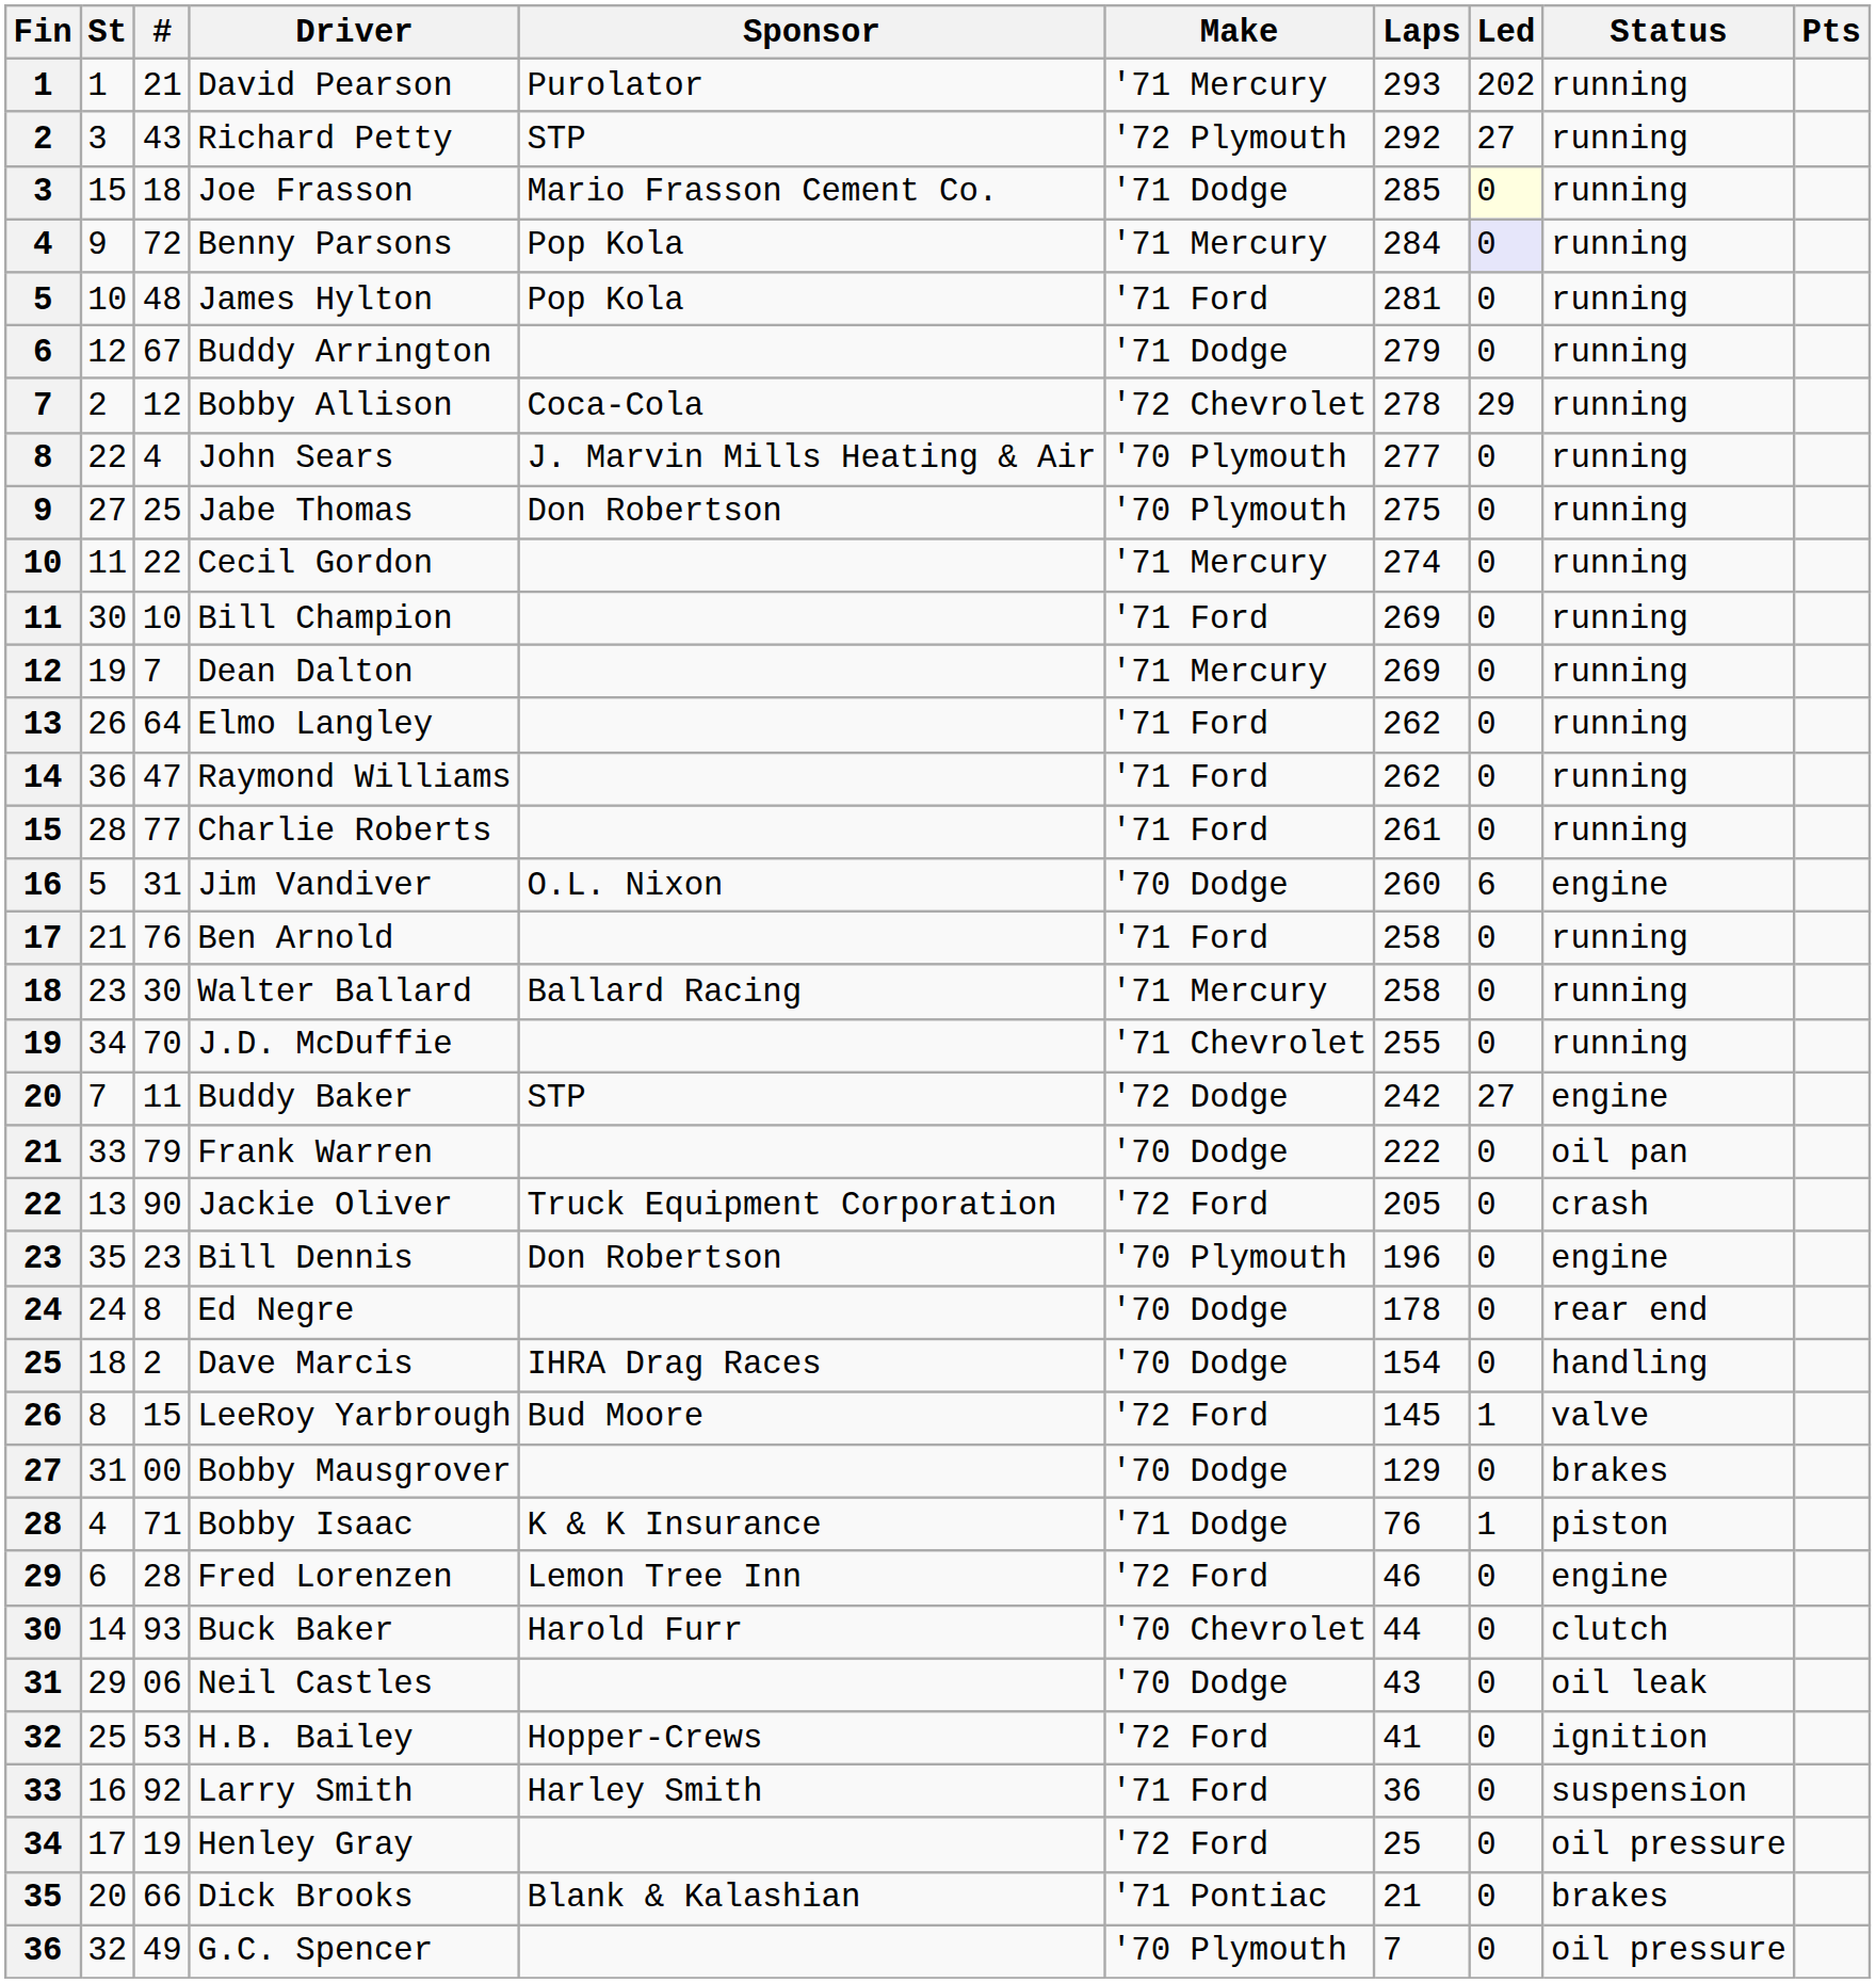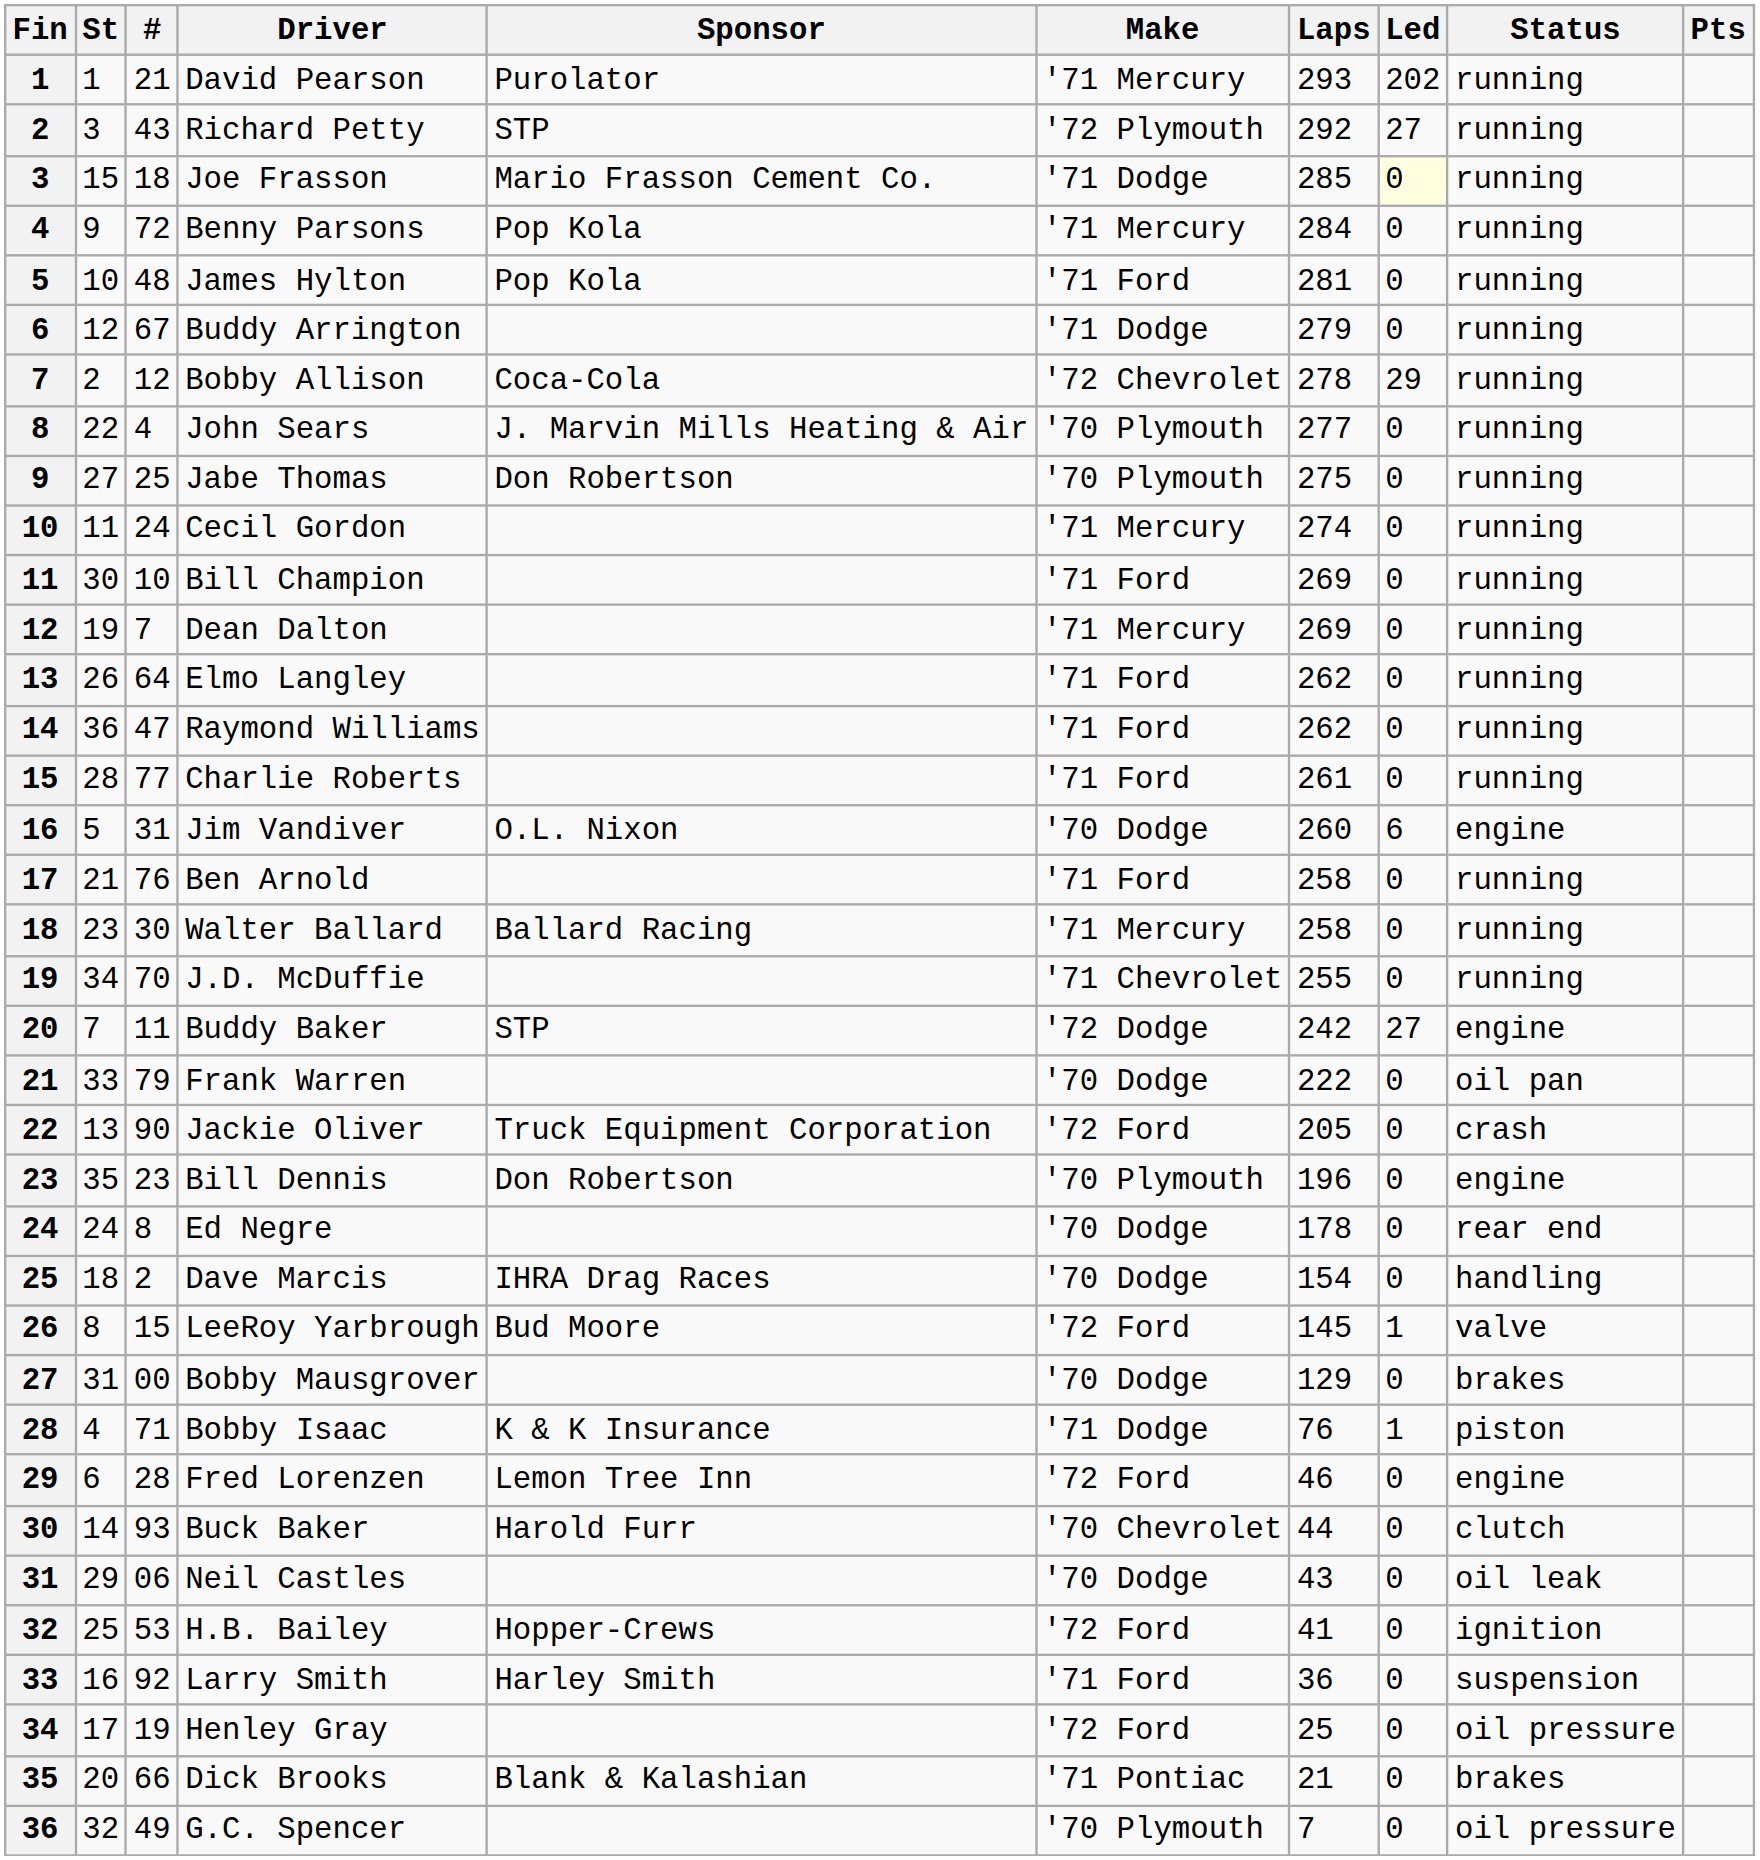 <table class="wikitable sortable">
 <tr>
 <th>Fin</th>
 <th>St</th>
 <th>#</th>
 <th>Driver</th>
 <th>Sponsor</th>
 <th>Make</th>
 <th>Laps</th>
 <th>Led</th>
 <th>Status</th>
 <th>Pts</th>
 </tr>
 <tr>
 <th>1</th>
 <td>1</td>
 <td>21</td>
 <td>David Pearson</td>
 <td>Purolator</td>
 <td>'71 Mercury</td>
 <td>293</td>
 <td>202</td>
 <td>running</td>
 <td></td>
 </tr>
 <tr>
 <th>2</th>
 <td>3</td>
 <td>43</td>
 <td>Richard Petty</td>
 <td>STP</td>
 <td>'72 Plymouth</td>
 <td>292</td>
 <td>27</td>
 <td>running</td>
 <td></td>
 </tr>
 <tr>
 <th>3</th>
 <td>15</td>
 <td>18</td>
 <td>Joe Frasson</td>
 <td>Mario Frasson Cement Co.</td>
 <td>'71 Dodge</td>
 <td>285</td>
 <td style="background: lightyellow;">0</td>
 <td>running</td>
 <td></td>
 </tr>
 <tr>
 <th>4</th>
 <td>9</td>
 <td>72</td>
 <td>Benny Parsons</td>
 <td>Pop Kola</td>
 <td>'71 Mercury</td>
 <td>284</td>
-<td style="background: lavender;">0</td>
+<td>0</td>
 <td>running</td>
 <td></td>
 </tr>
 <tr>
 <th>5</th>
 <td>10</td>
 <td>48</td>
 <td>James Hylton</td>
 <td>Pop Kola</td>
 <td>'71 Ford</td>
 <td>281</td>
 <td>0</td>
 <td>running</td>
 <td></td>
 </tr>
 <tr>
 <th>6</th>
 <td>12</td>
 <td>67</td>
 <td>Buddy Arrington</td>
 <td></td>
 <td>'71 Dodge</td>
 <td>279</td>
 <td>0</td>
 <td>running</td>
 <td></td>
 </tr>
 <tr>
 <th>7</th>
 <td>2</td>
 <td>12</td>
 <td>Bobby Allison</td>
 <td>Coca-Cola</td>
 <td>'72 Chevrolet</td>
 <td>278</td>
 <td>29</td>
 <td>running</td>
 <td></td>
 </tr>
 <tr>
 <th>8</th>
 <td>22</td>
 <td>4</td>
 <td>John Sears</td>
 <td>J. Marvin Mills Heating & Air</td>
 <td>'70 Plymouth</td>
 <td>277</td>
 <td>0</td>
 <td>running</td>
 <td></td>
 </tr>
 <tr>
 <th>9</th>
 <td>27</td>
 <td>25</td>
 <td>Jabe Thomas</td>
 <td>Don Robertson</td>
 <td>'70 Plymouth</td>
 <td>275</td>
 <td>0</td>
 <td>running</td>
 <td></td>
 </tr>
 <tr>
 <th>10</th>
 <td>11</td>
-<td>22</td>
+<td>24</td>
 <td>Cecil Gordon</td>
 <td></td>
 <td>'71 Mercury</td>
 <td>274</td>
 <td>0</td>
 <td>running</td>
 <td></td>
 </tr>
 <tr>
 <th>11</th>
 <td>30</td>
 <td>10</td>
 <td>Bill Champion</td>
 <td></td>
 <td>'71 Ford</td>
 <td>269</td>
 <td>0</td>
 <td>running</td>
 <td></td>
 </tr>
 <tr>
 <th>12</th>
 <td>19</td>
 <td>7</td>
 <td>Dean Dalton</td>
 <td></td>
 <td>'71 Mercury</td>
 <td>269</td>
 <td>0</td>
 <td>running</td>
 <td></td>
 </tr>
 <tr>
 <th>13</th>
 <td>26</td>
 <td>64</td>
 <td>Elmo Langley</td>
 <td></td>
 <td>'71 Ford</td>
 <td>262</td>
 <td>0</td>
 <td>running</td>
 <td></td>
 </tr>
 <tr>
 <th>14</th>
 <td>36</td>
 <td>47</td>
 <td>Raymond Williams</td>
 <td></td>
 <td>'71 Ford</td>
 <td>262</td>
 <td>0</td>
 <td>running</td>
 <td></td>
 </tr>
 <tr>
 <th>15</th>
 <td>28</td>
 <td>77</td>
 <td>Charlie Roberts</td>
 <td></td>
 <td>'71 Ford</td>
 <td>261</td>
 <td>0</td>
 <td>running</td>
 <td></td>
 </tr>
 <tr>
 <th>16</th>
 <td>5</td>
 <td>31</td>
 <td>Jim Vandiver</td>
 <td>O.L. Nixon</td>
 <td>'70 Dodge</td>
 <td>260</td>
 <td>6</td>
 <td>engine</td>
 <td></td>
 </tr>
 <tr>
 <th>17</th>
 <td>21</td>
 <td>76</td>
 <td>Ben Arnold</td>
 <td></td>
 <td>'71 Ford</td>
 <td>258</td>
 <td>0</td>
 <td>running</td>
 <td></td>
 </tr>
 <tr>
 <th>18</th>
 <td>23</td>
 <td>30</td>
 <td>Walter Ballard</td>
 <td>Ballard Racing</td>
 <td>'71 Mercury</td>
 <td>258</td>
 <td>0</td>
 <td>running</td>
 <td></td>
 </tr>
 <tr>
 <th>19</th>
 <td>34</td>
 <td>70</td>
 <td>J.D. McDuffie</td>
 <td></td>
 <td>'71 Chevrolet</td>
 <td>255</td>
 <td>0</td>
 <td>running</td>
 <td></td>
 </tr>
 <tr>
 <th>20</th>
 <td>7</td>
 <td>11</td>
 <td>Buddy Baker</td>
 <td>STP</td>
 <td>'72 Dodge</td>
 <td>242</td>
 <td>27</td>
 <td>engine</td>
 <td></td>
 </tr>
 <tr>
 <th>21</th>
 <td>33</td>
 <td>79</td>
 <td>Frank Warren</td>
 <td></td>
 <td>'70 Dodge</td>
 <td>222</td>
 <td>0</td>
 <td>oil pan</td>
 <td></td>
 </tr>
 <tr>
 <th>22</th>
 <td>13</td>
 <td>90</td>
 <td>Jackie Oliver</td>
 <td>Truck Equipment Corporation</td>
 <td>'72 Ford</td>
 <td>205</td>
 <td>0</td>
 <td>crash</td>
 <td></td>
 </tr>
 <tr>
 <th>23</th>
 <td>35</td>
 <td>23</td>
 <td>Bill Dennis</td>
 <td>Don Robertson</td>
 <td>'70 Plymouth</td>
 <td>196</td>
 <td>0</td>
 <td>engine</td>
 <td></td>
 </tr>
 <tr>
 <th>24</th>
 <td>24</td>
 <td>8</td>
 <td>Ed Negre</td>
 <td></td>
 <td>'70 Dodge</td>
 <td>178</td>
 <td>0</td>
 <td>rear end</td>
 <td></td>
 </tr>
 <tr>
 <th>25</th>
 <td>18</td>
 <td>2</td>
 <td>Dave Marcis</td>
 <td>IHRA Drag Races</td>
 <td>'70 Dodge</td>
 <td>154</td>
 <td>0</td>
 <td>handling</td>
 <td></td>
 </tr>
 <tr>
 <th>26</th>
 <td>8</td>
 <td>15</td>
 <td>LeeRoy Yarbrough</td>
 <td>Bud Moore</td>
 <td>'72 Ford</td>
 <td>145</td>
 <td>1</td>
 <td>valve</td>
 <td></td>
 </tr>
 <tr>
 <th>27</th>
 <td>31</td>
 <td>00</td>
 <td>Bobby Mausgrover</td>
 <td></td>
 <td>'70 Dodge</td>
 <td>129</td>
 <td>0</td>
 <td>brakes</td>
 <td></td>
 </tr>
 <tr>
 <th>28</th>
 <td>4</td>
 <td>71</td>
 <td>Bobby Isaac</td>
 <td>K & K Insurance</td>
 <td>'71 Dodge</td>
 <td>76</td>
 <td>1</td>
 <td>piston</td>
 <td></td>
 </tr>
 <tr>
 <th>29</th>
 <td>6</td>
 <td>28</td>
 <td>Fred Lorenzen</td>
 <td>Lemon Tree Inn</td>
 <td>'72 Ford</td>
 <td>46</td>
 <td>0</td>
 <td>engine</td>
 <td></td>
 </tr>
 <tr>
 <th>30</th>
 <td>14</td>
 <td>93</td>
 <td>Buck Baker</td>
 <td>Harold Furr</td>
 <td>'70 Chevrolet</td>
 <td>44</td>
 <td>0</td>
 <td>clutch</td>
 <td></td>
 </tr>
 <tr>
 <th>31</th>
 <td>29</td>
 <td>06</td>
 <td>Neil Castles</td>
 <td></td>
 <td>'70 Dodge</td>
 <td>43</td>
 <td>0</td>
 <td>oil leak</td>
 <td></td>
 </tr>
 <tr>
 <th>32</th>
 <td>25</td>
 <td>53</td>
 <td>H.B. Bailey</td>
 <td>Hopper-Crews</td>
 <td>'72 Ford</td>
 <td>41</td>
 <td>0</td>
 <td>ignition</td>
 <td></td>
 </tr>
 <tr>
 <th>33</th>
 <td>16</td>
 <td>92</td>
 <td>Larry Smith</td>
 <td>Harley Smith</td>
 <td>'71 Ford</td>
 <td>36</td>
 <td>0</td>
 <td>suspension</td>
 <td></td>
 </tr>
 <tr>
 <th>34</th>
 <td>17</td>
 <td>19</td>
 <td>Henley Gray</td>
 <td></td>
 <td>'72 Ford</td>
 <td>25</td>
 <td>0</td>
 <td>oil pressure</td>
 <td></td>
 </tr>
 <tr>
 <th>35</th>
 <td>20</td>
 <td>66</td>
 <td>Dick Brooks</td>
 <td>Blank & Kalashian</td>
 <td>'71 Pontiac</td>
 <td>21</td>
 <td>0</td>
 <td>brakes</td>
 <td></td>
 </tr>
 <tr>
 <th>36</th>
 <td>32</td>
 <td>49</td>
 <td>G.C. Spencer</td>
 <td></td>
 <td>'70 Plymouth</td>
 <td>7</td>
 <td>0</td>
 <td>oil pressure</td>
 </tr>
 </table>
